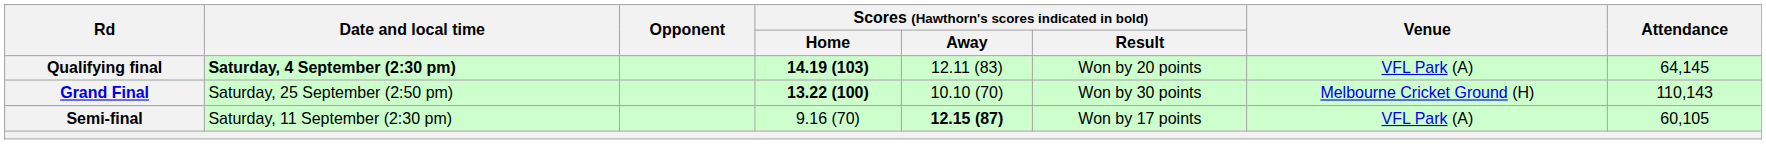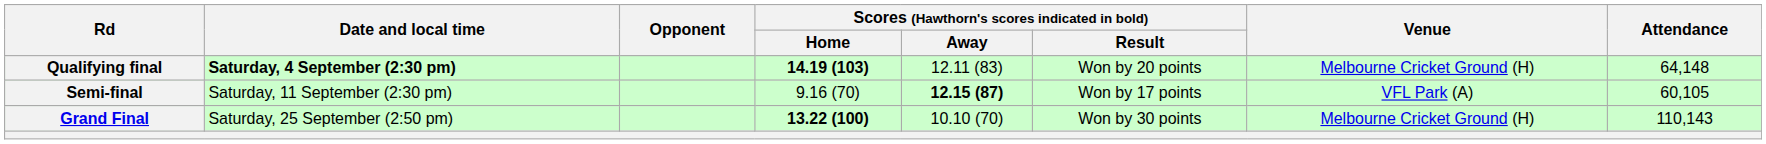 <table class="wikitable" style="font-size:90%; text-align:center; width: 100%; margin-left: auto; margin-right: auto">
 <tr>
 <th rowspan="2">Rd</th>
 <th rowspan="2">Date and local time</th>
 <th rowspan="2">Opponent</th>
 <th colspan="3">Scores <small>(Hawthorn's scores indicated in bold)</small></th>
 <th rowspan="2">Venue</th>
 <th rowspan="2">Attendance</th>
 </tr>
 <tr>
 <th>Home</th>
 <th>Away</th>
 <th>Result</th>
 </tr>
 <tr style="background:#cfc">
 <th>Qualifying final</th>
 <td align=left><strong>Saturday, 4 September (2:30 pm)</strong></td>
 <td align=left></td>
 <td><strong>14.19 (103)</strong></td>
 <td>12.11 (83)</td>
 <td>Won by 20 points</td>
+<td><a href='#'>Melbourne Cricket Ground</a> (H)</td>
+<td>64,148</td>
+</tr>
+<tr style="background:#cfc">
+<th>Semi-final</th>
+<td align=left>Saturday, 11 September (2:30 pm)</td>
+<td align=left></td>
+<td>9.16 (70)</td>
+<td><strong>12.15 (87)</strong></td>
+<td>Won by 17 points</td>
 <td><a href='#'>VFL Park</a> (A)</td>
-<td>64,145</td>
+<td>60,105</td>
 </tr>
 <tr style="background:#cfc">
 <th><a href='#'>Grand Final</a></th>
 <td align=left>Saturday, 25 September (2:50 pm)</td>
 <td align=left></td>
 <td><strong>13.22 (100)</strong></td>
 <td>10.10 (70)</td>
 <td>Won by 30 points</td>
 <td><a href='#'>Melbourne Cricket Ground</a> (H)</td>
 <td>110,143</td>
 </tr>
-<tr style="background:#cfc">
-<th>Semi-final</th>
-<td align=left>Saturday, 11 September (2:30 pm)</td>
-<td align=left></td>
-<td>9.16 (70)</td>
-<td><strong>12.15 (87)</strong></td>
-<td>Won by 17 points</td>
-<td><a href='#'>VFL Park</a> (A)</td>
-<td>60,105</td>
-</tr>
 <tr>
 <th colspan="8"></th>
 </tr>
 </table>
